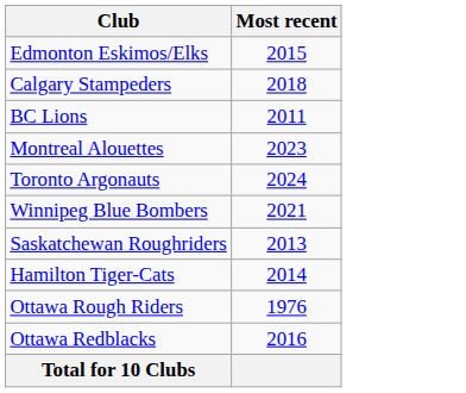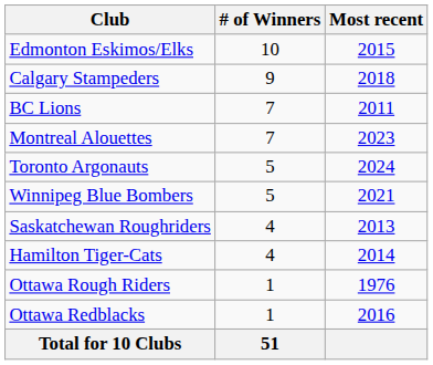 <table class="wikitable sortable">
 <tr>
 <th>Club</th>
+<th># of Winners</th>
 <th>Most recent</th>
 </tr>
 <tr>
 <td><a href='#'>Edmonton Eskimos/Elks</a></td>
+<td style="text-align:center">10</td>
 <td style="text-align:center"><a href='#'>2015</a></td>
 </tr>
 <tr>
 <td><a href='#'>Calgary Stampeders</a></td>
+<td style="text-align:center">9</td>
 <td style="text-align:center"><a href='#'>2018</a></td>
 </tr>
 <tr>
 <td><a href='#'>BC Lions</a></td>
+<td style="text-align:center">7</td>
 <td style="text-align:center"><a href='#'>2011</a></td>
 </tr>
 <tr>
 <td><a href='#'>Montreal Alouettes</a></td>
+<td style="text-align:center">7</td>
 <td style="text-align:center"><a href='#'>2023</a></td>
 </tr>
 <tr>
 <td><a href='#'>Toronto Argonauts</a></td>
+<td style="text-align:center">5</td>
 <td style="text-align:center"><a href='#'>2024</a></td>
 </tr>
 <tr>
 <td><a href='#'>Winnipeg Blue Bombers</a></td>
+<td style="text-align:center">5</td>
 <td style="text-align:center"><a href='#'>2021</a></td>
 </tr>
 <tr>
 <td><a href='#'>Saskatchewan Roughriders</a></td>
+<td style="text-align:center">4</td>
 <td style="text-align:center"><a href='#'>2013</a></td>
 </tr>
 <tr>
 <td><a href='#'>Hamilton Tiger-Cats</a></td>
+<td style="text-align:center">4</td>
 <td style="text-align:center"><a href='#'>2014</a></td>
 </tr>
 <tr>
 <td><a href='#'>Ottawa Rough Riders</a></td>
+<td style="text-align:center">1</td>
 <td style="text-align:center"><a href='#'>1976</a></td>
 </tr>
 <tr>
 <td><a href='#'>Ottawa Redblacks</a></td>
+<td style="text-align:center">1</td>
 <td style="text-align:center"><a href='#'>2016</a></td>
 </tr>
 <tr>
 <th>Total for 10 Clubs</th>
+<th>51</th>
 <th></th>
 </tr>
 </table>
